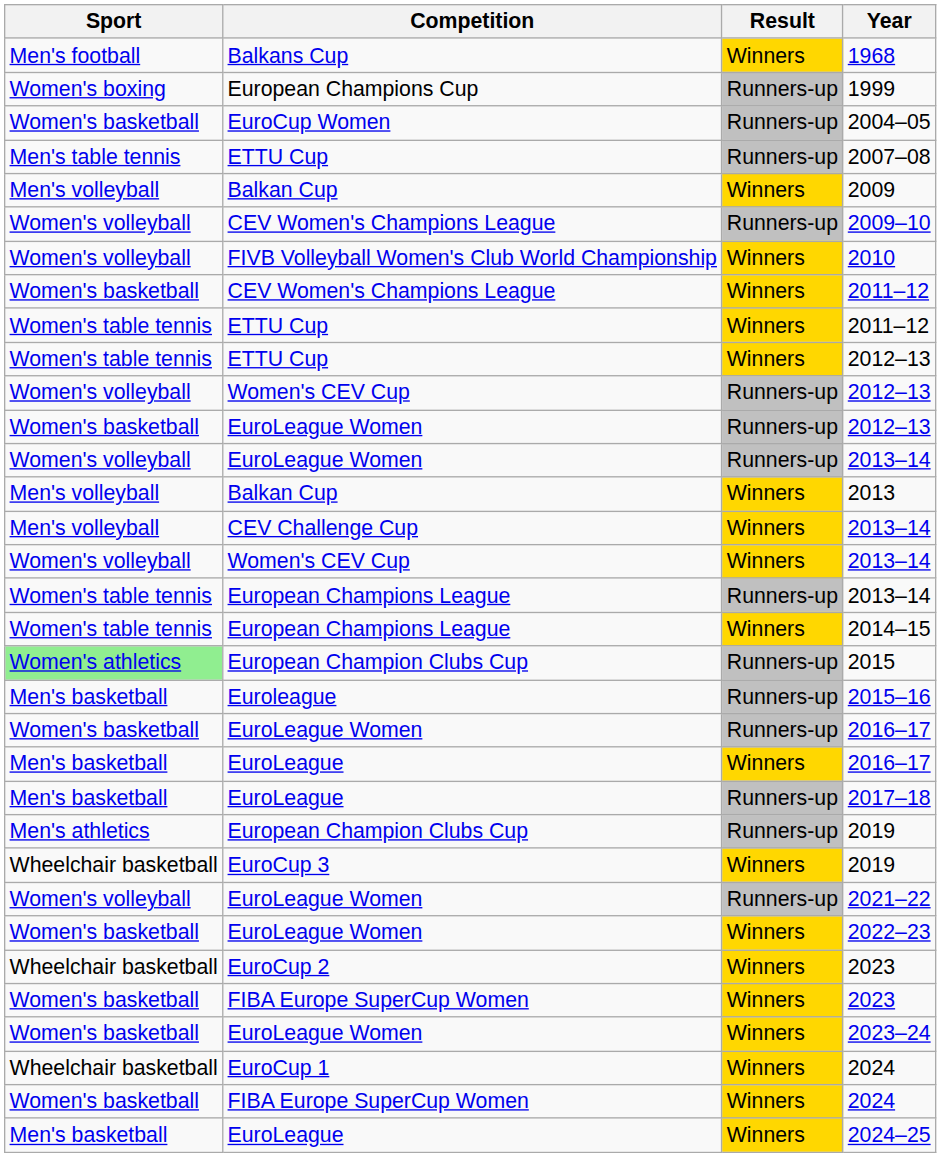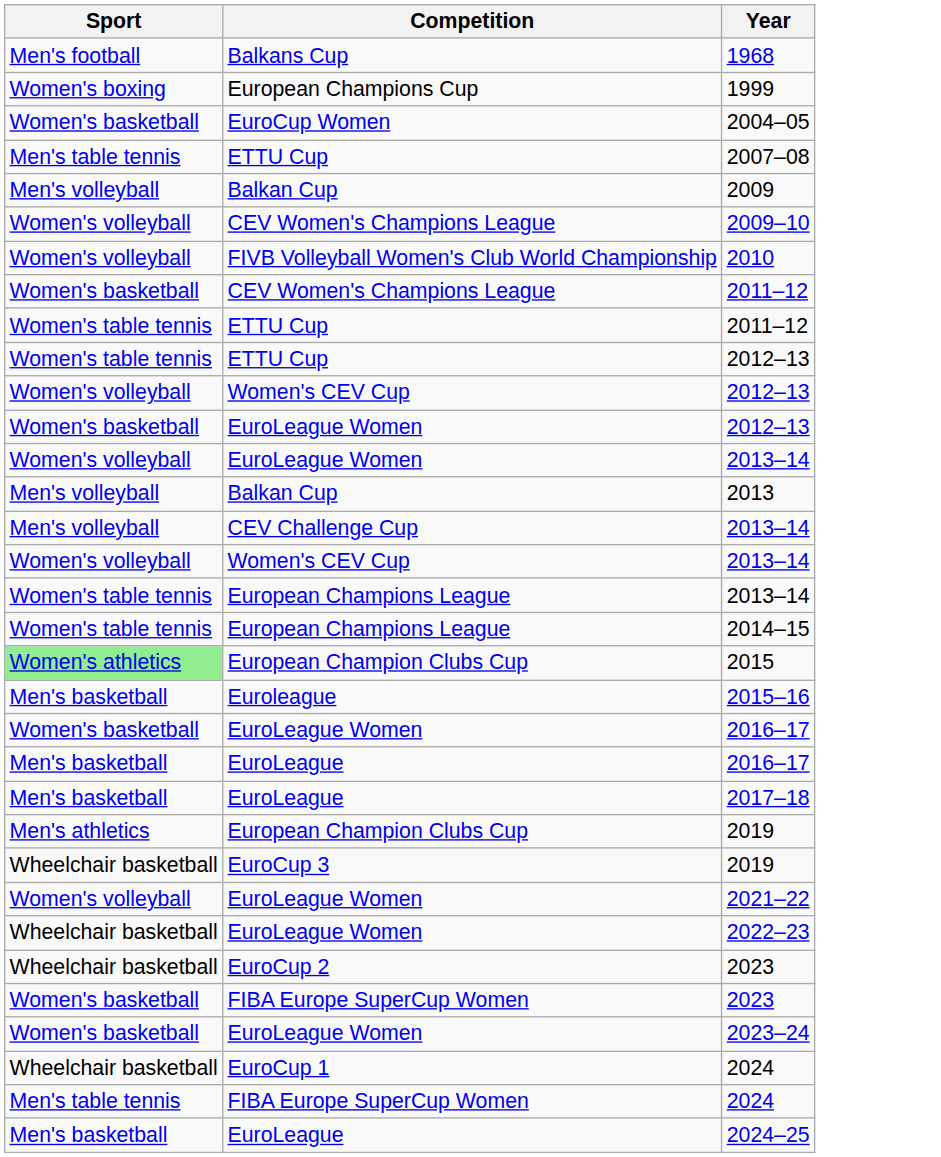 <table class="wikitable">
 <tr>
 <th>Sport</th>
 <th>Competition</th>
-<th>Result</th>
 <th>Year</th>
 </tr>
 <tr>
 <td><a href='#'>Men's football</a></td>
 <td><a href='#'>Balkans Cup</a></td>
-<td bgcolor= gold>Winners</td>
 <td><a href='#'>1968</a></td>
 </tr>
 <tr>
 <td><a href='#'>Women's boxing</a></td>
 <td>European Champions Cup</td>
-<td bgcolor= silver>Runners-up</td>
 <td>1999</td>
 </tr>
 <tr>
 <td><a href='#'>Women's basketball</a></td>
 <td><a href='#'>EuroCup Women</a></td>
-<td bgcolor= silver>Runners-up</td>
 <td>2004–05</td>
 </tr>
 <tr>
 <td><a href='#'>Men's table tennis</a></td>
 <td><a href='#'>ETTU Cup</a></td>
-<td bgcolor= silver>Runners-up</td>
 <td>2007–08</td>
 </tr>
 <tr>
 <td><a href='#'>Men's volleyball</a></td>
 <td><a href='#'>Balkan Cup</a></td>
-<td bgcolor= gold>Winners</td>
 <td>2009</td>
 </tr>
 <tr>
 <td><a href='#'>Women's volleyball</a></td>
 <td><a href='#'>CEV Women's Champions League</a></td>
-<td bgcolor= silver>Runners-up</td>
 <td><a href='#'>2009–10</a></td>
 </tr>
 <tr>
 <td><a href='#'>Women's volleyball</a></td>
 <td><a href='#'>FIVB Volleyball Women's Club World Championship</a></td>
-<td bgcolor= gold>Winners</td>
 <td><a href='#'>2010</a></td>
 </tr>
 <tr>
 <td><a href='#'>Women's basketball</a></td>
 <td><a href='#'>CEV Women's Champions League</a></td>
-<td bgcolor= gold>Winners</td>
 <td><a href='#'>2011–12</a></td>
 </tr>
 <tr>
 <td><a href='#'>Women's table tennis</a></td>
 <td><a href='#'>ETTU Cup</a></td>
-<td bgcolor= gold>Winners</td>
 <td>2011–12</td>
 </tr>
 <tr>
 <td><a href='#'>Women's table tennis</a></td>
 <td><a href='#'>ETTU Cup</a></td>
-<td bgcolor= gold>Winners</td>
 <td>2012–13</td>
 </tr>
 <tr>
 <td><a href='#'>Women's volleyball</a></td>
 <td><a href='#'>Women's CEV Cup</a></td>
-<td bgcolor= silver>Runners-up</td>
 <td><a href='#'>2012–13</a></td>
 </tr>
 <tr>
 <td><a href='#'>Women's basketball</a></td>
 <td><a href='#'>EuroLeague Women</a></td>
-<td bgcolor= silver>Runners-up</td>
 <td><a href='#'>2012–13</a></td>
 </tr>
 <tr>
 <td><a href='#'>Women's volleyball</a></td>
 <td><a href='#'>EuroLeague Women</a></td>
-<td bgcolor= silver>Runners-up</td>
 <td><a href='#'>2013–14</a></td>
 </tr>
 <tr>
 <td><a href='#'>Men's volleyball</a></td>
 <td><a href='#'>Balkan Cup</a></td>
-<td bgcolor= gold>Winners</td>
 <td>2013</td>
 </tr>
 <tr>
 <td><a href='#'>Men's volleyball</a></td>
 <td><a href='#'>CEV Challenge Cup</a></td>
-<td bgcolor= gold>Winners</td>
 <td><a href='#'>2013–14</a></td>
 </tr>
 <tr>
 <td><a href='#'>Women's volleyball</a></td>
 <td><a href='#'>Women's CEV Cup</a></td>
-<td bgcolor= gold>Winners</td>
 <td><a href='#'>2013–14</a></td>
 </tr>
 <tr>
 <td><a href='#'>Women's table tennis</a></td>
 <td><a href='#'>European Champions League</a></td>
-<td bgcolor= silver>Runners-up</td>
 <td>2013–14</td>
 </tr>
 <tr>
 <td><a href='#'>Women's table tennis</a></td>
 <td><a href='#'>European Champions League</a></td>
-<td bgcolor= gold>Winners</td>
 <td>2014–15</td>
 </tr>
 <tr>
 <td style="background: lightgreen;"><a href='#'>Women's athletics</a></td>
 <td><a href='#'>European Champion Clubs Cup</a></td>
-<td bgcolor= silver>Runners-up</td>
 <td>2015</td>
 </tr>
 <tr>
 <td><a href='#'>Men's basketball</a></td>
 <td><a href='#'>Euroleague</a></td>
-<td bgcolor= silver>Runners-up</td>
 <td><a href='#'>2015–16</a></td>
 </tr>
 <tr>
 <td><a href='#'>Women's basketball</a></td>
 <td><a href='#'>EuroLeague Women</a></td>
-<td bgcolor= silver>Runners-up</td>
 <td><a href='#'>2016–17</a></td>
 </tr>
 <tr>
 <td><a href='#'>Men's basketball</a></td>
 <td><a href='#'>EuroLeague</a></td>
-<td bgcolor= gold>Winners</td>
 <td><a href='#'>2016–17</a></td>
 </tr>
 <tr>
 <td><a href='#'>Men's basketball</a></td>
 <td><a href='#'>EuroLeague</a></td>
-<td bgcolor= silver>Runners-up</td>
 <td><a href='#'>2017–18</a></td>
 </tr>
 <tr>
 <td><a href='#'>Men's athletics</a></td>
 <td><a href='#'>European Champion Clubs Cup</a></td>
-<td bgcolor= silver>Runners-up</td>
 <td>2019</td>
 </tr>
 <tr>
 <td>Wheelchair basketball</td>
 <td><a href='#'>EuroCup 3</a></td>
-<td bgcolor= gold>Winners</td>
 <td>2019</td>
 </tr>
 <tr>
 <td><a href='#'>Women's volleyball</a></td>
 <td><a href='#'>EuroLeague Women</a></td>
-<td bgcolor= silver>Runners-up</td>
 <td><a href='#'>2021–22</a></td>
 </tr>
 <tr>
-<td><a href='#'>Women's basketball</a></td>
+<td>Wheelchair basketball</td>
 <td><a href='#'>EuroLeague Women</a></td>
-<td bgcolor= gold>Winners</td>
 <td><a href='#'>2022–23</a></td>
 </tr>
 <tr>
 <td>Wheelchair basketball</td>
 <td><a href='#'>EuroCup 2</a></td>
-<td bgcolor= gold>Winners</td>
 <td>2023</td>
 </tr>
 <tr>
 <td><a href='#'>Women's basketball</a></td>
 <td><a href='#'>FIBA Europe SuperCup Women</a></td>
-<td bgcolor= gold>Winners</td>
 <td><a href='#'>2023</a></td>
 </tr>
 <tr>
 <td><a href='#'>Women's basketball</a></td>
 <td><a href='#'>EuroLeague Women</a></td>
-<td bgcolor= gold>Winners</td>
 <td><a href='#'>2023–24</a></td>
 </tr>
 <tr>
 <td>Wheelchair basketball</td>
 <td><a href='#'>EuroCup 1</a></td>
-<td bgcolor= gold>Winners</td>
 <td>2024</td>
 </tr>
 <tr>
-<td><a href='#'>Women's basketball</a></td>
+<td><a href='#'>Men's table tennis</a></td>
 <td><a href='#'>FIBA Europe SuperCup Women</a></td>
-<td bgcolor= gold>Winners</td>
 <td><a href='#'>2024</a></td>
 </tr>
 <tr>
 <td><a href='#'>Men's basketball</a></td>
 <td><a href='#'>EuroLeague</a></td>
-<td bgcolor= gold>Winners</td>
 <td><a href='#'>2024–25</a></td>
 </tr>
 </table>
